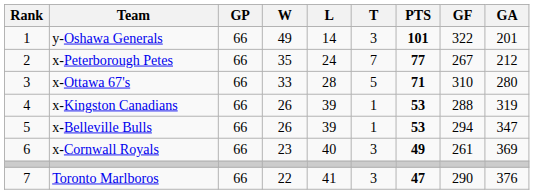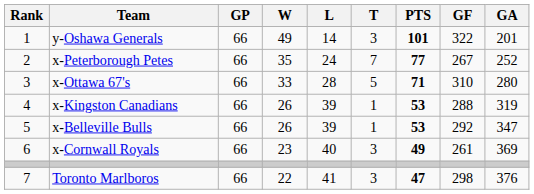 <table class="wikitable sortable" style="text-align:center">
 <tr>
 <th width="7.5%">Rank</th>
 <th width="28.5%">Team</th>
 <th width="7.5%">GP</th>
 <th width="7.5%">W</th>
 <th width="7.5%">L</th>
 <th width="7.5%">T</th>
 <th width="7.5%">PTS</th>
 <th width="7.5%">GF</th>
 <th width="7.5%">GA</th>
 </tr>
 <tr>
 <td>1</td>
 <td align=left>y-<a href='#'>Oshawa Generals</a></td>
 <td>66</td>
 <td>49</td>
 <td>14</td>
 <td>3</td>
 <td><strong>101</strong></td>
 <td>322</td>
 <td>201</td>
 </tr>
 <tr>
 <td>2</td>
 <td align=left>x-<a href='#'>Peterborough Petes</a></td>
 <td>66</td>
 <td>35</td>
 <td>24</td>
 <td>7</td>
 <td><strong>77</strong></td>
 <td>267</td>
-<td>212</td>
+<td>252</td>
 </tr>
 <tr>
 <td>3</td>
 <td align=left>x-<a href='#'>Ottawa 67's</a></td>
 <td>66</td>
 <td>33</td>
 <td>28</td>
 <td>5</td>
 <td><strong>71</strong></td>
 <td>310</td>
 <td>280</td>
 </tr>
 <tr>
 <td>4</td>
 <td align=left>x-<a href='#'>Kingston Canadians</a></td>
 <td>66</td>
 <td>26</td>
 <td>39</td>
 <td>1</td>
 <td><strong>53</strong></td>
 <td>288</td>
 <td>319</td>
 </tr>
 <tr>
 <td>5</td>
 <td align=left>x-<a href='#'>Belleville Bulls</a></td>
 <td>66</td>
 <td>26</td>
 <td>39</td>
 <td>1</td>
 <td><strong>53</strong></td>
-<td>294</td>
+<td>292</td>
 <td>347</td>
 </tr>
 <tr>
 <td>6</td>
 <td align=left>x-<a href='#'>Cornwall Royals</a></td>
 <td>66</td>
 <td>23</td>
 <td>40</td>
 <td>3</td>
 <td><strong>49</strong></td>
 <td>261</td>
 <td>369</td>
 </tr>
 <tr style="background-color:#cccccc;">
 <td></td>
 <td></td>
 <td></td>
 <td></td>
 <td></td>
 <td></td>
 <td></td>
 <td></td>
 <td></td>
 </tr>
 <tr>
 <td>7</td>
 <td align=left><a href='#'>Toronto Marlboros</a></td>
 <td>66</td>
 <td>22</td>
 <td>41</td>
 <td>3</td>
 <td><strong>47</strong></td>
-<td>290</td>
+<td>298</td>
 <td>376</td>
 </tr>
 </table>
